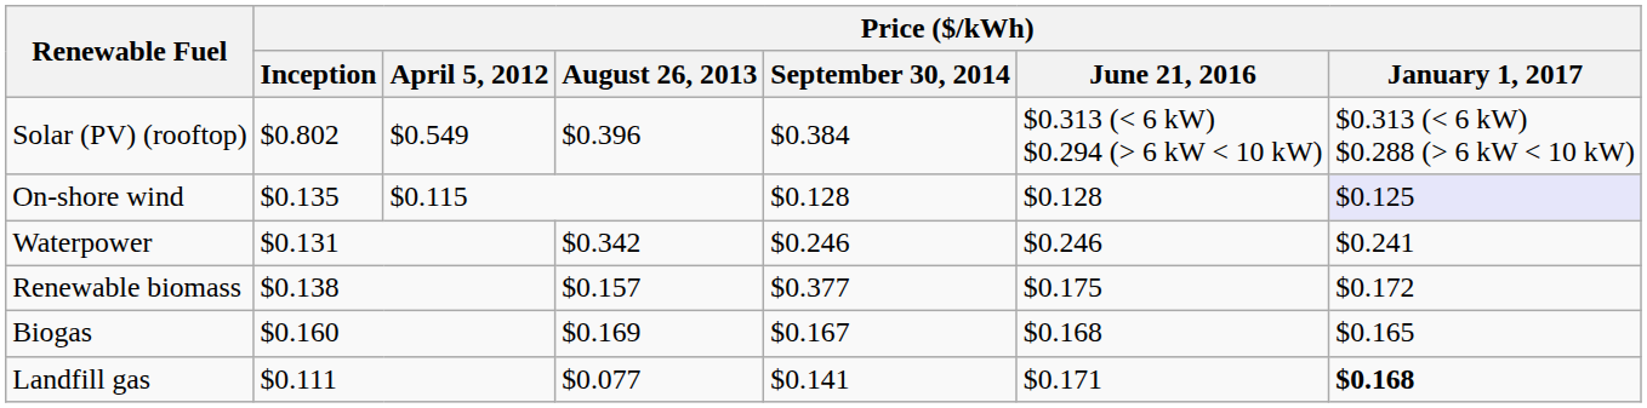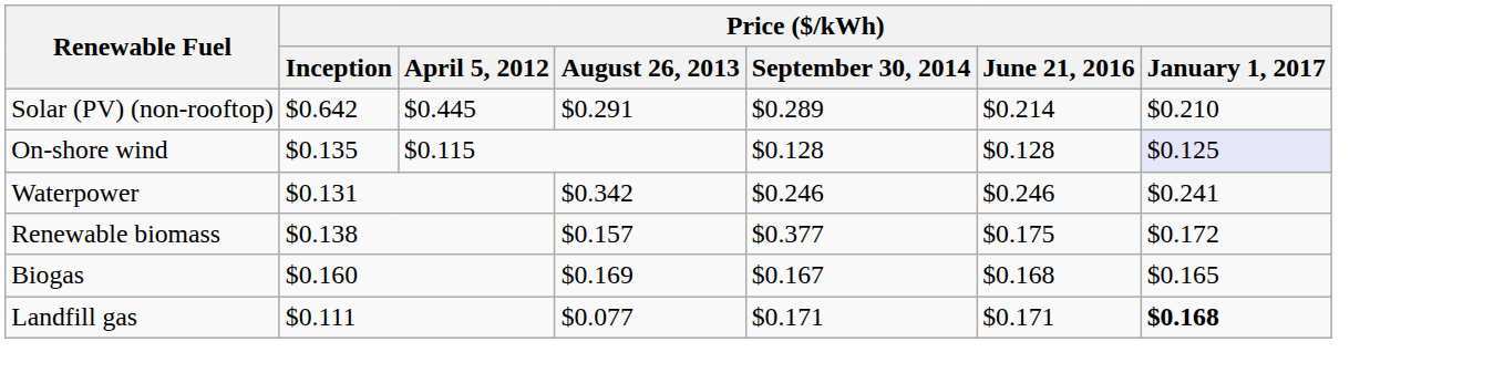 <table class="wikitable">
 <tr>
 <th rowspan="2">Renewable Fuel</th>
 <th colspan="6">Price ($/kWh)</th>
 </tr>
 <tr>
 <th>Inception</th>
 <th>April 5, 2012</th>
 <th>August 26, 2013</th>
 <th>September 30, 2014</th>
 <th>June 21, 2016</th>
 <th>January 1, 2017</th>
 </tr>
 <tr>
-<td>Solar (PV) (rooftop)</td>
-<td>$0.802</td>
-<td>$0.549</td>
-<td>$0.396</td>
-<td>$0.384</td>
-<td>$0.313 (< 6 kW)<br>$0.294 (> 6 kW < 10 kW)</td>
-<td>$0.313 (< 6 kW)<br>$0.288 (> 6 kW < 10 kW)</td>
+<td>Solar (PV) (non-rooftop)</td>
+<td>$0.642</td>
+<td>$0.445</td>
+<td>$0.291</td>
+<td>$0.289</td>
+<td>$0.214</td>
+<td>$0.210</td>
 </tr>
 <tr>
 <td>On-shore wind</td>
 <td>$0.135</td>
 <td colspan="2">$0.115</td>
 <td>$0.128</td>
 <td>$0.128</td>
 <td style="background: lavender;">$0.125</td>
 </tr>
 <tr>
 <td>Waterpower</td>
 <td colspan="2">$0.131</td>
 <td>$0.342</td>
 <td>$0.246</td>
 <td>$0.246</td>
 <td>$0.241</td>
 </tr>
 <tr>
 <td>Renewable biomass</td>
 <td colspan="2">$0.138</td>
 <td>$0.157</td>
 <td>$0.377</td>
 <td>$0.175</td>
 <td>$0.172</td>
 </tr>
 <tr>
 <td>Biogas</td>
 <td colspan="2">$0.160</td>
 <td>$0.169</td>
 <td>$0.167</td>
 <td>$0.168</td>
 <td>$0.165</td>
 </tr>
 <tr>
 <td>Landfill gas</td>
 <td colspan="2">$0.111</td>
 <td>$0.077</td>
-<td>$0.141</td>
+<td>$0.171</td>
 <td>$0.171</td>
 <td><strong>$0.168</strong></td>
 </tr>
 </table>
